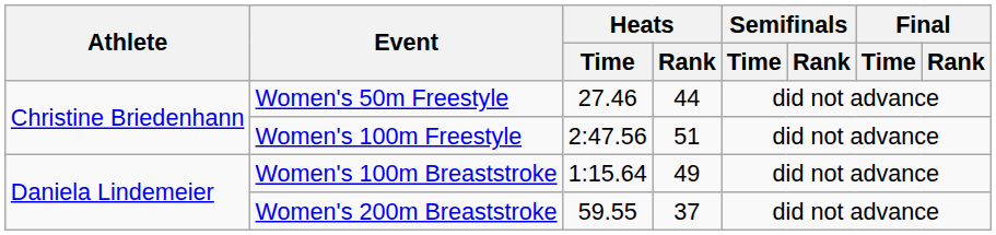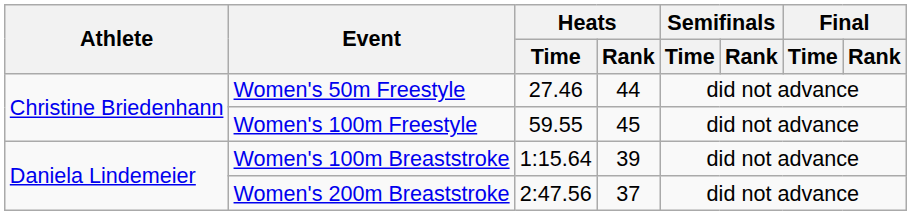 <table class=wikitable style="font-size:90%">
 <tr>
 <th rowspan="2">Athlete</th>
 <th rowspan="2">Event</th>
 <th colspan="2">Heats</th>
 <th colspan="2">Semifinals</th>
 <th colspan="2">Final</th>
 </tr>
 <tr>
 <th>Time</th>
 <th>Rank</th>
 <th>Time</th>
 <th>Rank</th>
 <th>Time</th>
 <th>Rank</th>
 </tr>
 <tr>
 <td rowspan="2"><a href='#'>Christine Briedenhann</a></td>
 <td><a href='#'>Women's 50m Freestyle</a></td>
 <td align=center>27.46</td>
 <td align=center>44</td>
 <td align=center colspan=4>did not advance</td>
 </tr>
 <tr>
 <td><a href='#'>Women's 100m Freestyle</a></td>
-<td align=center>2:47.56</td>
-<td align=center>51</td>
+<td align=center>59.55</td>
+<td align=center>45</td>
 <td align=center colspan=4>did not advance</td>
 </tr>
 <tr>
 <td rowspan="2"><a href='#'>Daniela Lindemeier</a></td>
 <td><a href='#'>Women's 100m Breaststroke</a></td>
 <td align=center>1:15.64</td>
-<td align=center>49</td>
+<td align=center>39</td>
 <td align=center colspan=4>did not advance</td>
 </tr>
 <tr>
 <td><a href='#'>Women's 200m Breaststroke</a></td>
-<td align=center>59.55</td>
+<td align=center>2:47.56</td>
 <td align=center>37</td>
 <td align=center colspan=4>did not advance</td>
 </tr>
 </table>
